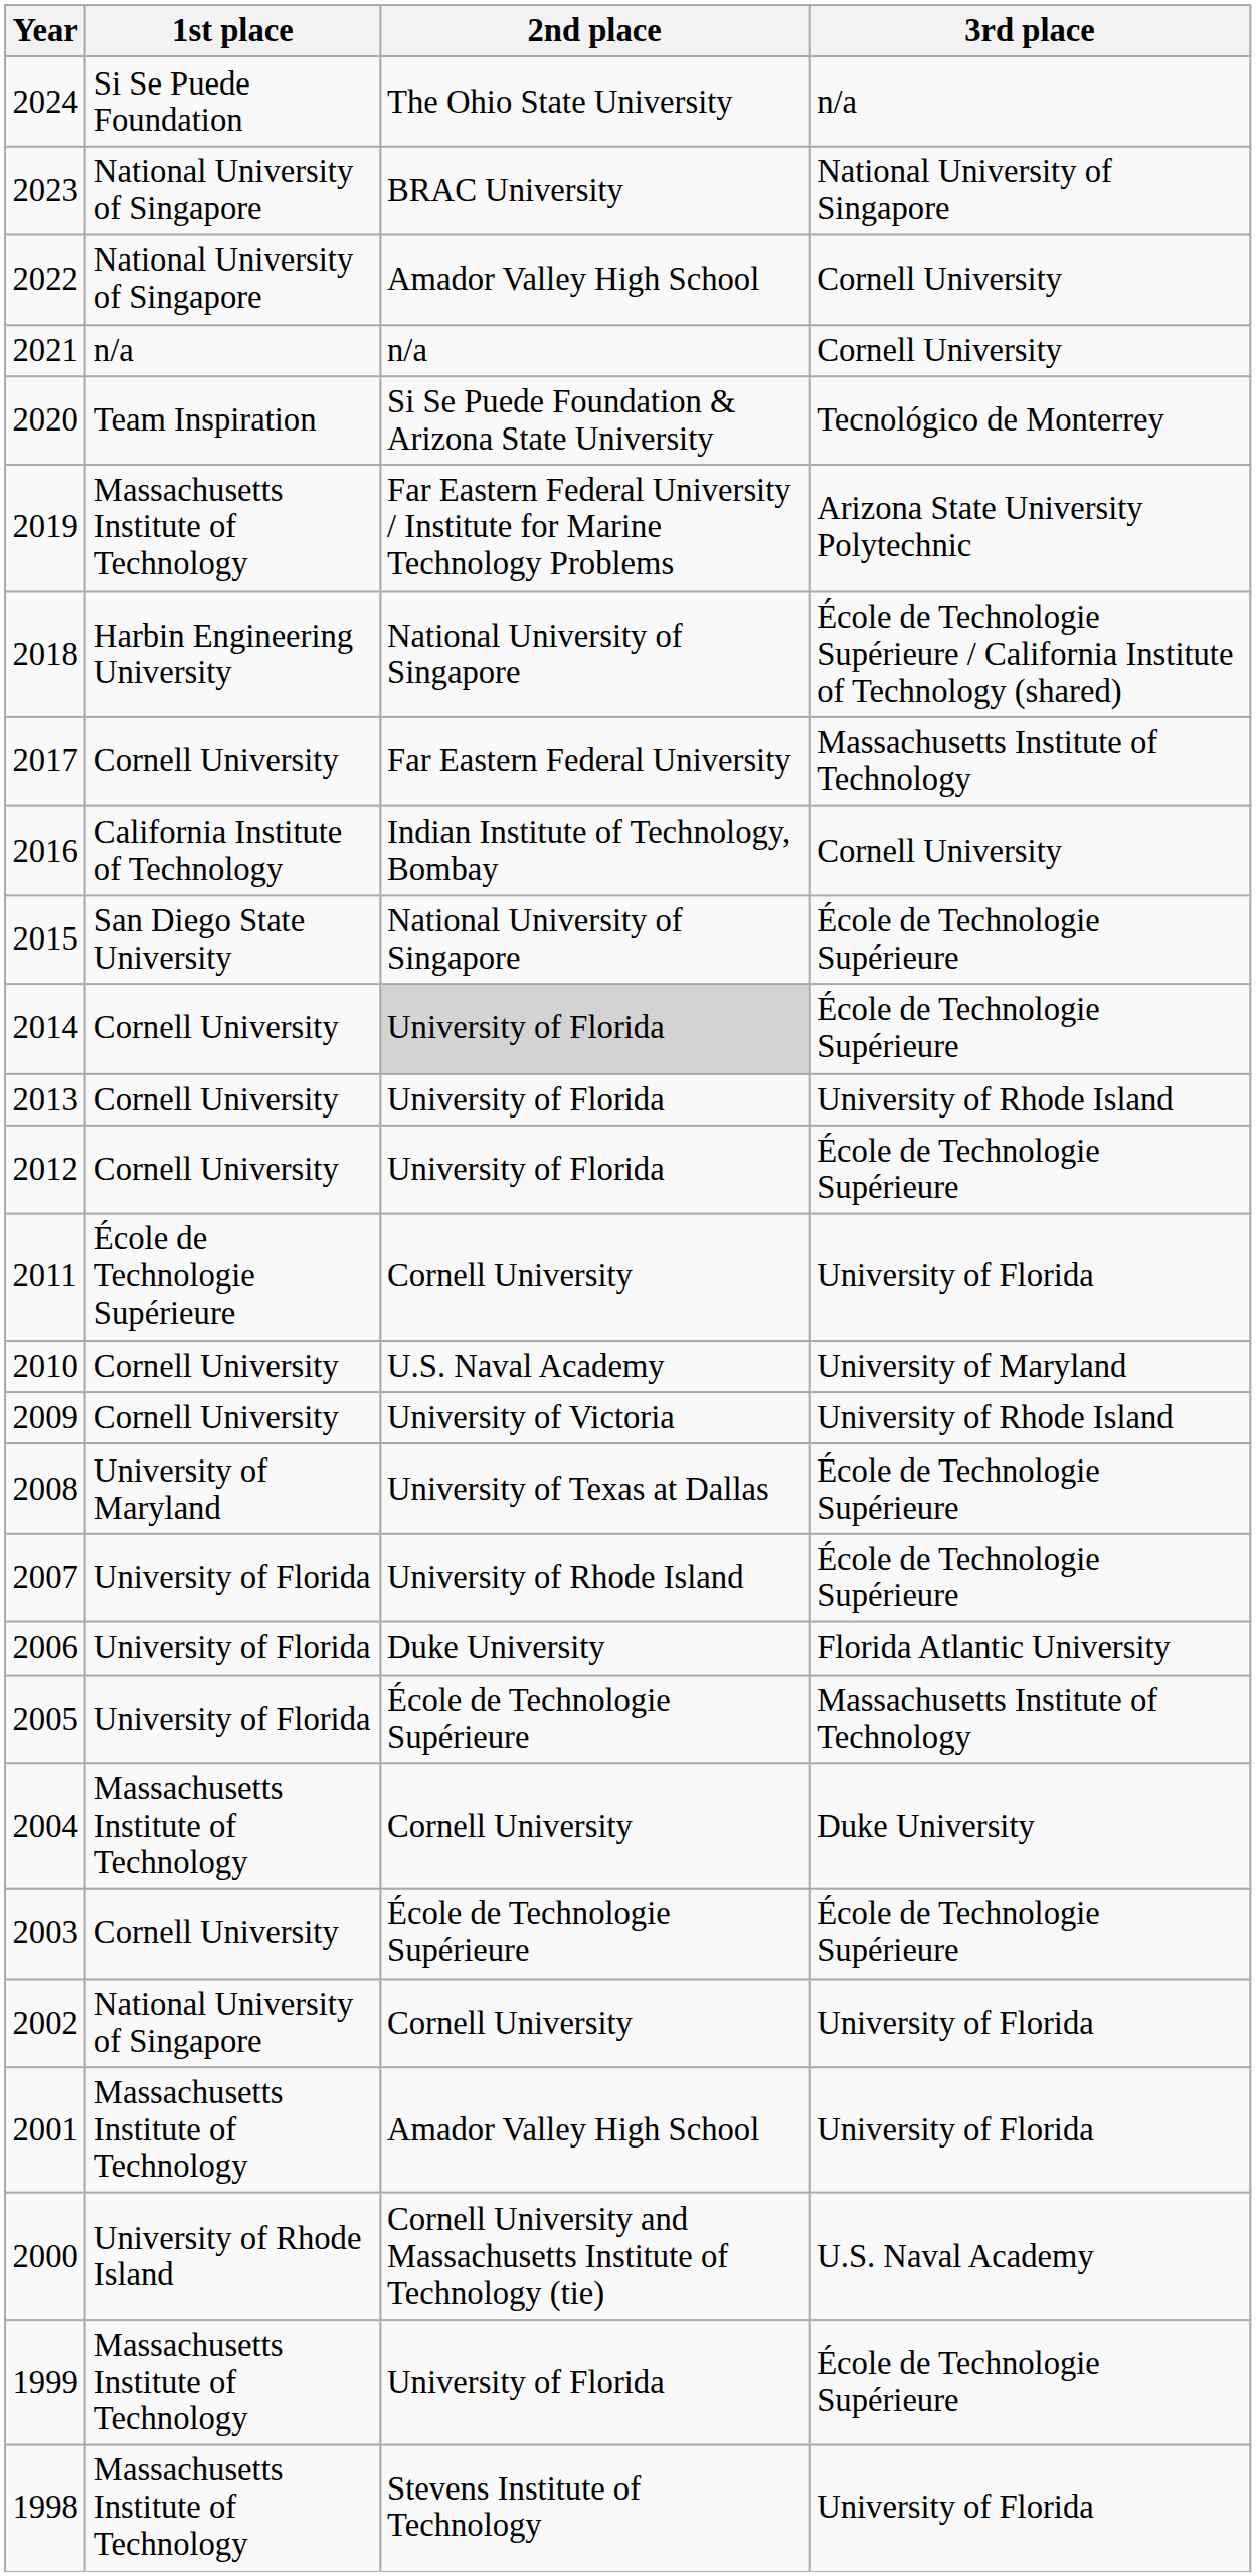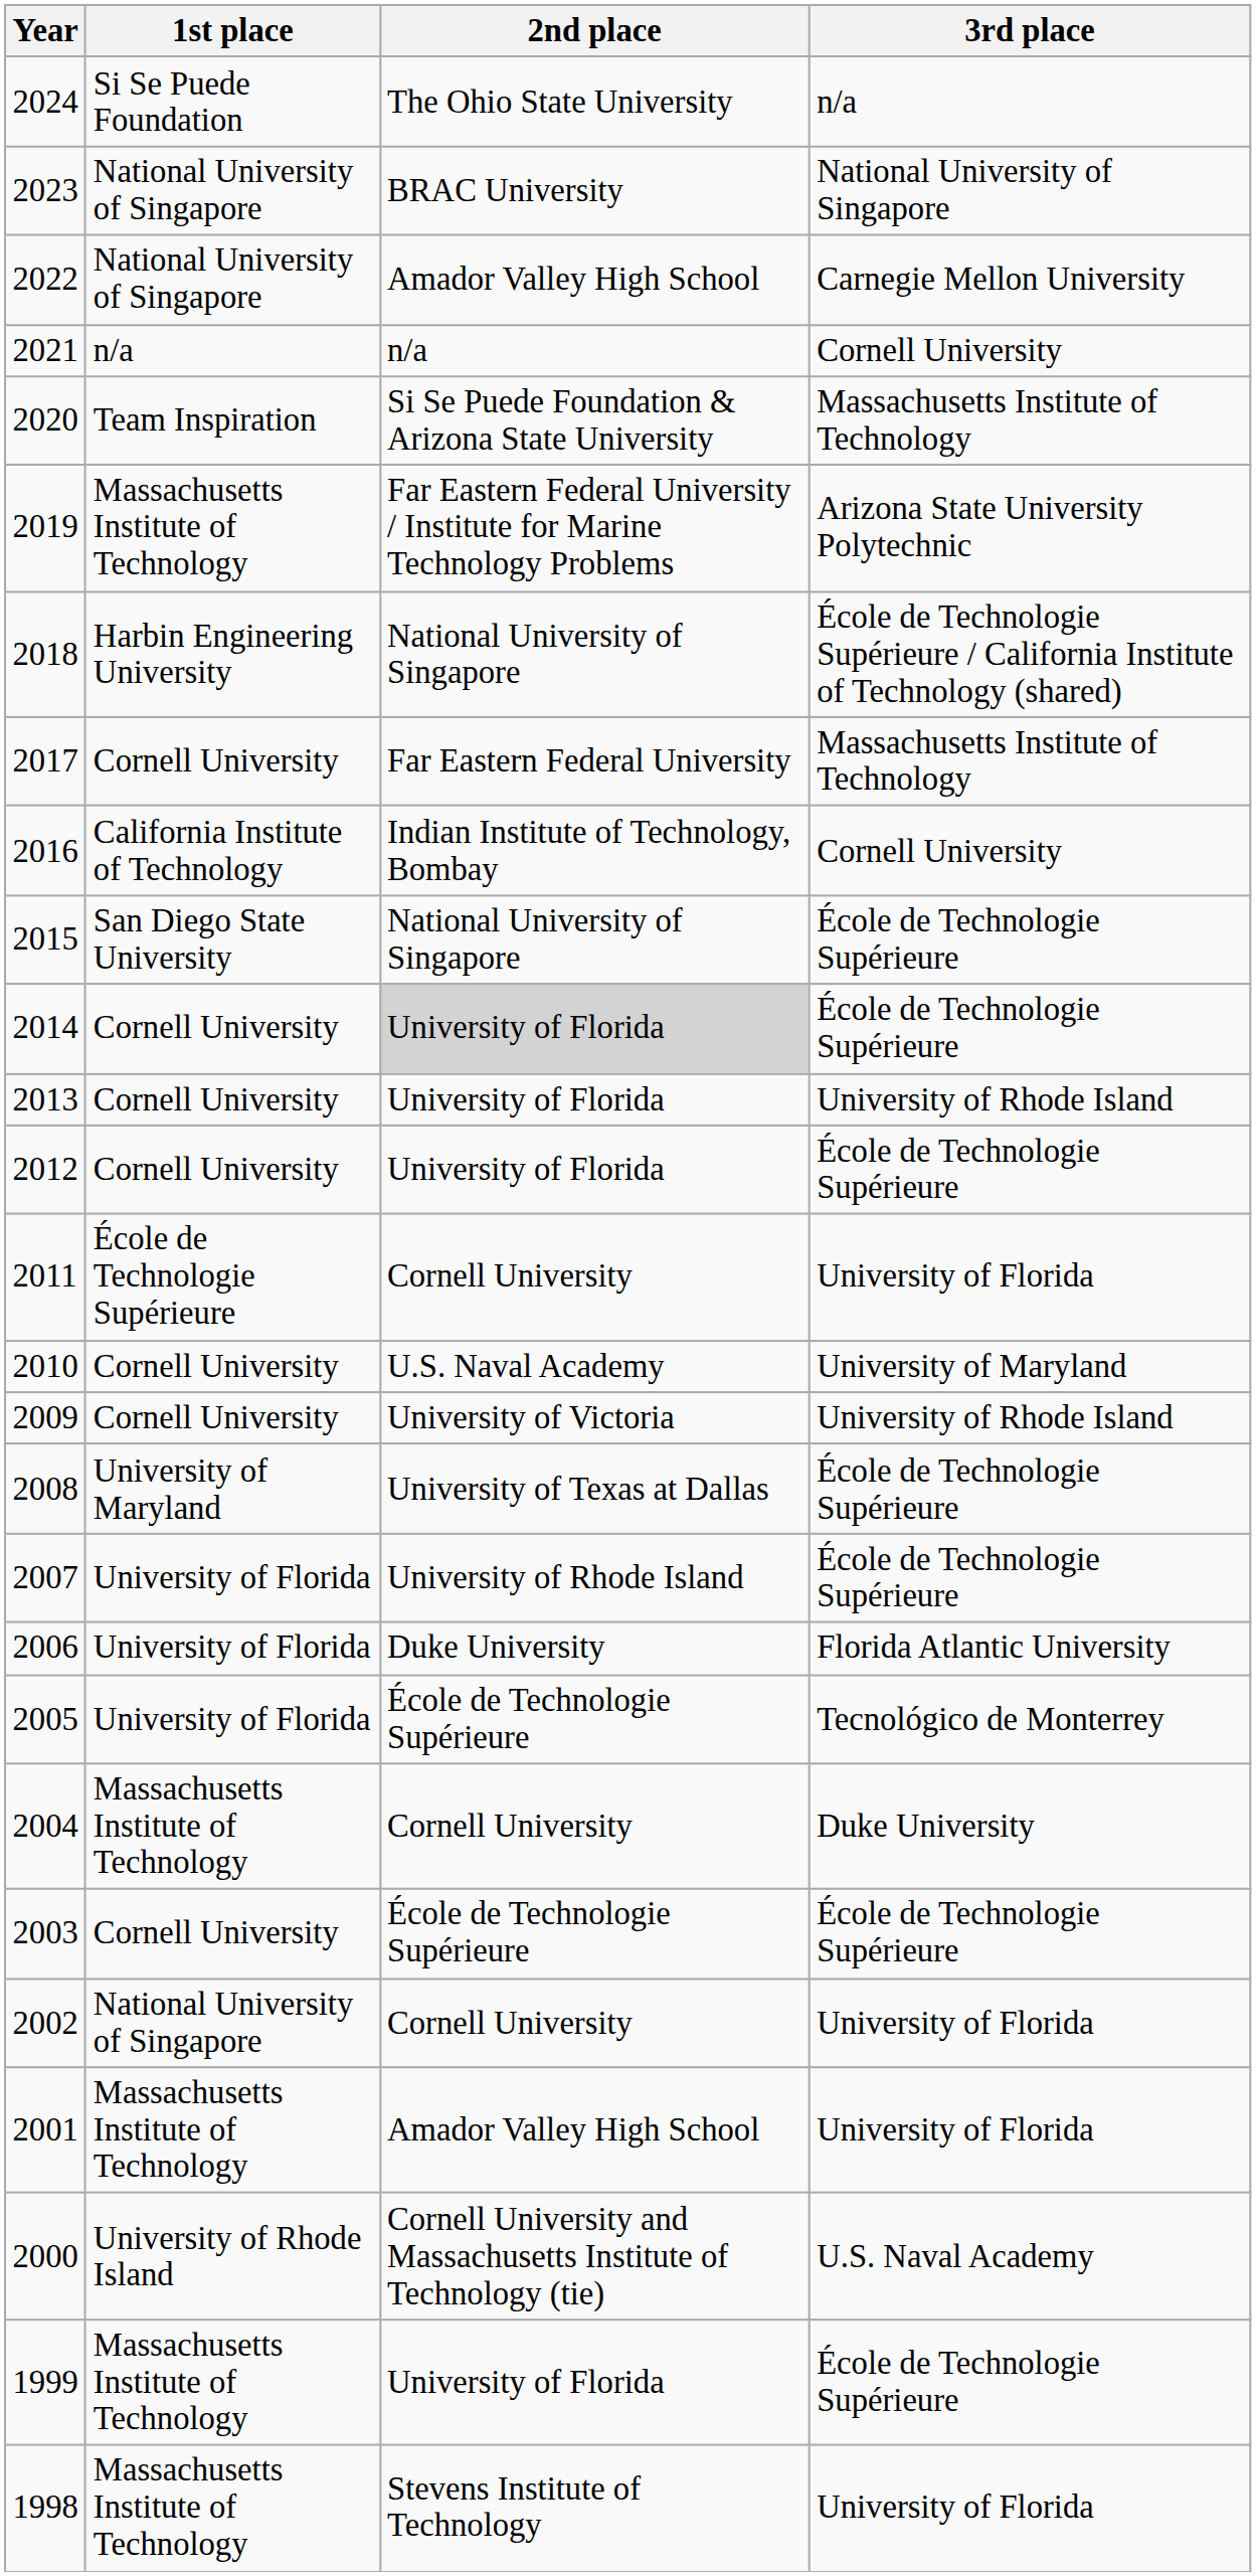 <table class="wikitable">
 <tr>
 <th>Year</th>
 <th>1st place</th>
 <th>2nd place</th>
 <th>3rd place</th>
 </tr>
 <tr>
 <td>2024</td>
 <td>Si Se Puede Foundation</td>
 <td>The Ohio State University</td>
 <td>n/a</td>
 </tr>
 <tr>
 <td>2023</td>
 <td>National University of Singapore</td>
 <td>BRAC University</td>
 <td>National University of Singapore</td>
 </tr>
 <tr>
 <td>2022</td>
 <td>National University of Singapore</td>
 <td>Amador Valley High School</td>
-<td>Cornell University</td>
+<td>Carnegie Mellon University</td>
 </tr>
 <tr>
 <td>2021</td>
 <td>n/a</td>
 <td>n/a</td>
 <td>Cornell University</td>
 </tr>
 <tr>
 <td>2020</td>
 <td>Team Inspiration</td>
 <td>Si Se Puede Foundation & Arizona State University</td>
-<td>Tecnológico de Monterrey</td>
+<td>Massachusetts Institute of Technology</td>
 </tr>
 <tr>
 <td>2019</td>
 <td>Massachusetts Institute of Technology</td>
 <td>Far Eastern Federal University / Institute for Marine Technology Problems</td>
 <td>Arizona State University Polytechnic</td>
 </tr>
 <tr>
 <td>2018</td>
 <td>Harbin Engineering University</td>
 <td>National University of Singapore</td>
 <td>École de Technologie Supérieure / California Institute of Technology (shared)</td>
 </tr>
 <tr>
 <td>2017</td>
 <td>Cornell University</td>
 <td>Far Eastern Federal University</td>
 <td>Massachusetts Institute of Technology</td>
 </tr>
 <tr>
 <td>2016</td>
 <td>California Institute of Technology</td>
 <td>Indian Institute of Technology, Bombay</td>
 <td>Cornell University</td>
 </tr>
 <tr>
 <td>2015</td>
 <td>San Diego State University</td>
 <td>National University of Singapore</td>
 <td>École de Technologie Supérieure</td>
 </tr>
 <tr>
 <td>2014</td>
 <td>Cornell University</td>
 <td style="background: lightgrey;">University of Florida</td>
 <td>École de Technologie Supérieure</td>
 </tr>
 <tr>
 <td>2013</td>
 <td>Cornell University</td>
 <td>University of Florida</td>
 <td>University of Rhode Island</td>
 </tr>
 <tr>
 <td>2012</td>
 <td>Cornell University</td>
 <td>University of Florida</td>
 <td>École de Technologie Supérieure</td>
 </tr>
 <tr>
 <td>2011</td>
 <td>École de Technologie Supérieure</td>
 <td>Cornell University</td>
 <td>University of Florida</td>
 </tr>
 <tr>
 <td>2010</td>
 <td>Cornell University</td>
 <td>U.S. Naval Academy</td>
 <td>University of Maryland</td>
 </tr>
 <tr>
 <td>2009</td>
 <td>Cornell University</td>
 <td>University of Victoria</td>
 <td>University of Rhode Island</td>
 </tr>
 <tr>
 <td>2008</td>
 <td>University of Maryland</td>
 <td>University of Texas at Dallas</td>
 <td>École de Technologie Supérieure</td>
 </tr>
 <tr>
 <td>2007</td>
 <td>University of Florida</td>
 <td>University of Rhode Island</td>
 <td>École de Technologie Supérieure</td>
 </tr>
 <tr>
 <td>2006</td>
 <td>University of Florida</td>
 <td>Duke University</td>
 <td>Florida Atlantic University</td>
 </tr>
 <tr>
 <td>2005</td>
 <td>University of Florida</td>
 <td>École de Technologie Supérieure</td>
-<td>Massachusetts Institute of Technology</td>
+<td>Tecnológico de Monterrey</td>
 </tr>
 <tr>
 <td>2004</td>
 <td>Massachusetts Institute of Technology</td>
 <td>Cornell University</td>
 <td>Duke University</td>
 </tr>
 <tr>
 <td>2003</td>
 <td>Cornell University</td>
 <td>École de Technologie Supérieure</td>
 <td>École de Technologie Supérieure</td>
 </tr>
 <tr>
 <td>2002</td>
 <td>National University of Singapore</td>
 <td>Cornell University</td>
 <td>University of Florida</td>
 </tr>
 <tr>
 <td>2001</td>
 <td>Massachusetts Institute of Technology</td>
 <td>Amador Valley High School</td>
 <td>University of Florida</td>
 </tr>
 <tr>
 <td>2000</td>
 <td>University of Rhode Island</td>
 <td>Cornell University and Massachusetts Institute of Technology (tie)</td>
 <td>U.S. Naval Academy</td>
 </tr>
 <tr>
 <td>1999</td>
 <td>Massachusetts Institute of Technology</td>
 <td>University of Florida</td>
 <td>École de Technologie Supérieure</td>
 </tr>
 <tr>
 <td>1998</td>
 <td>Massachusetts Institute of Technology</td>
 <td>Stevens Institute of Technology</td>
 <td>University of Florida</td>
 </tr>
 </table>
